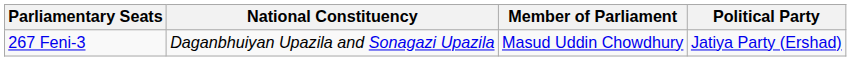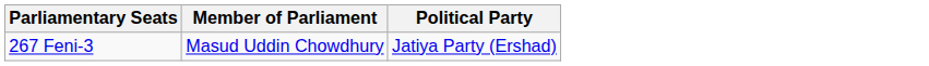 <table class="wikitable" style="border: none;">
 <tr>
 <th scope="col">Parliamentary Seats</th>
-<th scope="col">National Constituency</th>
 <th scope="col">Member of Parliament</th>
 <th scope="col">Political Party</th>
 </tr>
 <tr>
 <td><a href='#'>267 Feni-3</a></td>
-<td><em>Daganbhuiyan Upazila and <a href='#'>Sonagazi Upazila</a></em></td>
 <td><a href='#'>Masud Uddin Chowdhury</a></td>
 <td><a href='#'>Jatiya Party (Ershad)</a></td>
 </tr>
 </table>
